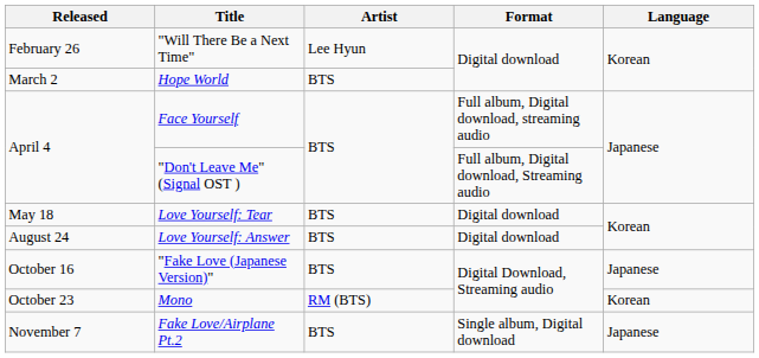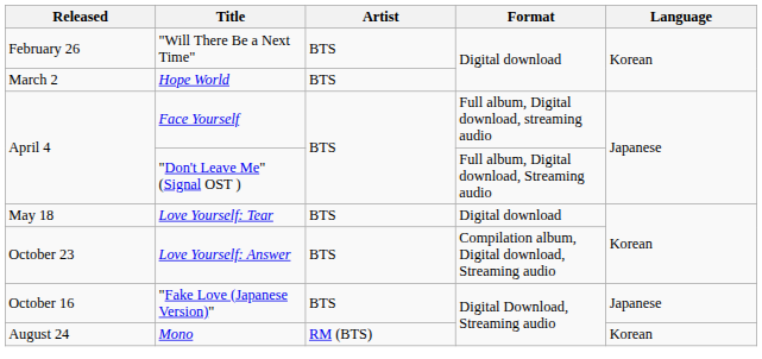 <table class="wikitable sortable" align="left center" style="width:65%;">
 <tr>
 <th style="width:20%;">Released</th>
 <th style="width:20%;">Title</th>
 <th style="width:20%;">Artist</th>
 <th style="width:20%;">Format</th>
 <th style="width:20%;">Language</th>
 </tr>
 <tr>
 <td rowspan="1">February 26</td>
 <td>"Will There Be a Next Time"</td>
-<td rowspan="1">Lee Hyun</td>
+<td>BTS</td>
 <td rowspan="2">Digital download</td>
 <td rowspan="2">Korean</td>
 </tr>
 <tr>
 <td rowspan="1">March 2</td>
 <td><em><a href='#'>Hope World</a></em></td>
 <td>BTS</td>
 </tr>
 <tr>
 <td rowspan="2">April 4</td>
 <td><em><a href='#'>Face Yourself</a></em></td>
 <td rowspan="2">BTS</td>
 <td>Full album, Digital download, streaming audio</td>
 <td rowspan="2">Japanese</td>
 </tr>
 <tr>
 <td>"<a href='#'>Don't Leave Me</a>" (<a href='#'>Signal</a> OST )</td>
 <td rowspan="1">Full album, Digital download, Streaming audio</td>
 </tr>
 <tr>
 <td rowspan="1">May 18</td>
 <td><em><a href='#'>Love Yourself: Tear</a></em></td>
 <td>BTS</td>
 <td>Digital download</td>
 <td rowspan="2">Korean</td>
 </tr>
 <tr>
-<td rowspan="1">August 24</td>
+<td rowspan-"1">October 23</td>
 <td><em><a href='#'>Love Yourself: Answer</a></em></td>
 <td>BTS</td>
-<td>Digital download</td>
+<td rowspan="1">Compilation album, Digital download, Streaming audio</td>
 </tr>
 <tr>
 <td rowspan-"1">October 16</td>
 <td>"<a href='#'>Fake Love (Japanese Version)</a>"</td>
 <td>BTS</td>
 <td rowspan="2">Digital Download, Streaming audio</td>
 <td>Japanese</td>
 </tr>
 <tr>
-<td rowspan-"1">October 23</td>
+<td rowspan="1">August 24</td>
 <td><em><a href='#'>Mono</a></em></td>
 <td rowspan-"1"><a href='#'>RM</a> (BTS)</td>
 <td>Korean</td>
 </tr>
-<tr>
-<td rowspan="1">November 7</td>
-<td><em><a href='#'>Fake Love/Airplane Pt.2</a></em></td>
-<td>BTS</td>
-<td rowspan="1">Single album, Digital download</td>
-<td rowspan="1">Japanese</td>
-</tr>
 </table>
